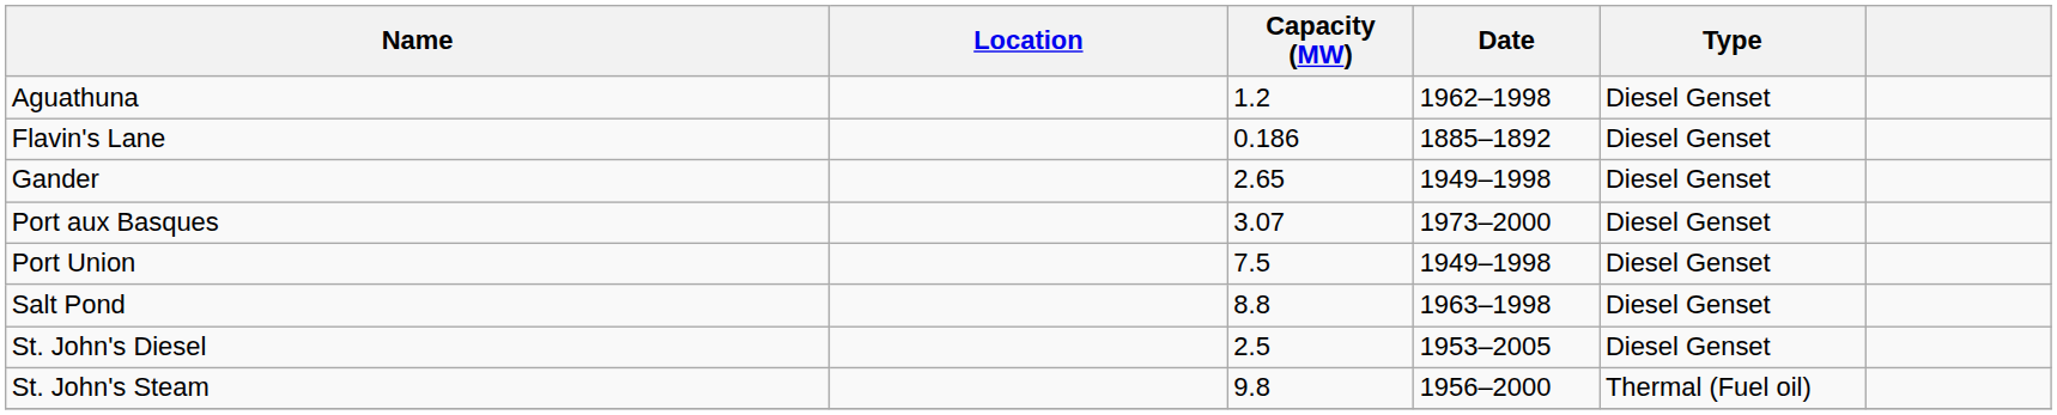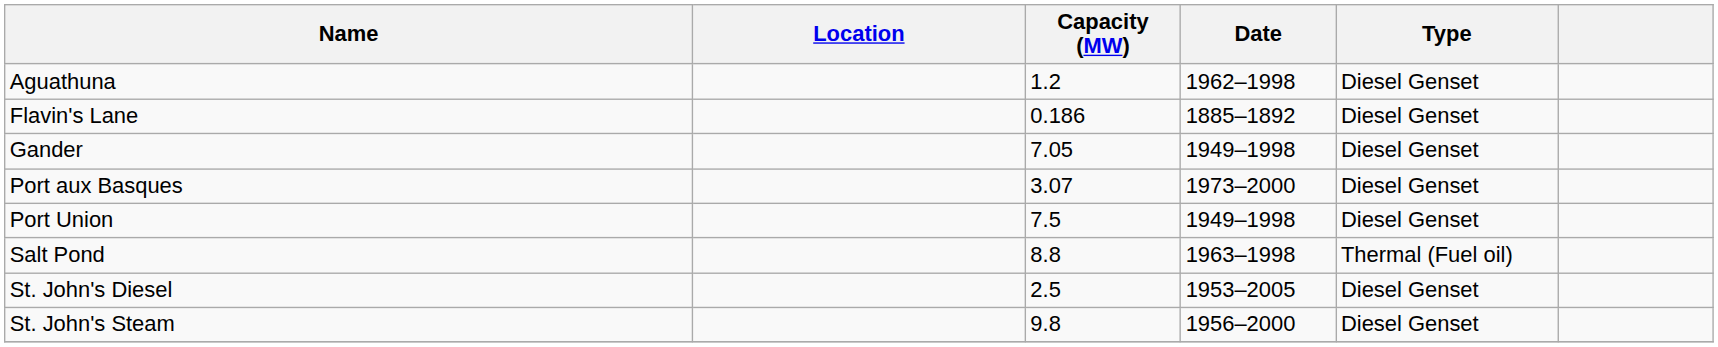 <table class="wikitable sortable">
 <tr>
 <th width="31%">Name</th>
 <th width="15%"><a href='#'>Location</a></th>
 <th width="7%">Capacity (<a href='#'>MW</a>)</th>
 <th width="7%">Date</th>
 <th width="10%">Type</th>
 <th width="7%"></th>
 </tr>
 <tr>
 <td>Aguathuna</td>
 <td></td>
 <td>1.2</td>
 <td>1962–1998</td>
 <td>Diesel Genset</td>
 <td></td>
 </tr>
 <tr>
 <td>Flavin's Lane</td>
 <td></td>
 <td>0.186</td>
 <td>1885–1892</td>
 <td>Diesel Genset</td>
 <td></td>
 </tr>
 <tr>
 <td>Gander</td>
 <td></td>
-<td>2.65</td>
+<td>7.05</td>
 <td>1949–1998</td>
 <td>Diesel Genset</td>
 <td></td>
 </tr>
 <tr>
 <td>Port aux Basques</td>
 <td></td>
 <td>3.07</td>
 <td>1973–2000</td>
 <td>Diesel Genset</td>
 <td></td>
 </tr>
 <tr>
 <td>Port Union</td>
 <td></td>
 <td>7.5</td>
 <td>1949–1998</td>
 <td>Diesel Genset</td>
 <td></td>
 </tr>
 <tr>
 <td>Salt Pond</td>
 <td></td>
 <td>8.8</td>
 <td>1963–1998</td>
-<td>Diesel Genset</td>
+<td>Thermal (Fuel oil)</td>
 <td></td>
 </tr>
 <tr>
 <td>St. John's Diesel</td>
 <td></td>
 <td>2.5</td>
 <td>1953–2005</td>
 <td>Diesel Genset</td>
 <td></td>
 </tr>
 <tr>
 <td>St. John's Steam</td>
 <td></td>
 <td>9.8</td>
 <td>1956–2000</td>
-<td>Thermal (Fuel oil)</td>
+<td>Diesel Genset</td>
 <td></td>
 </tr>
 <tr>
 </tr>
 </table>
